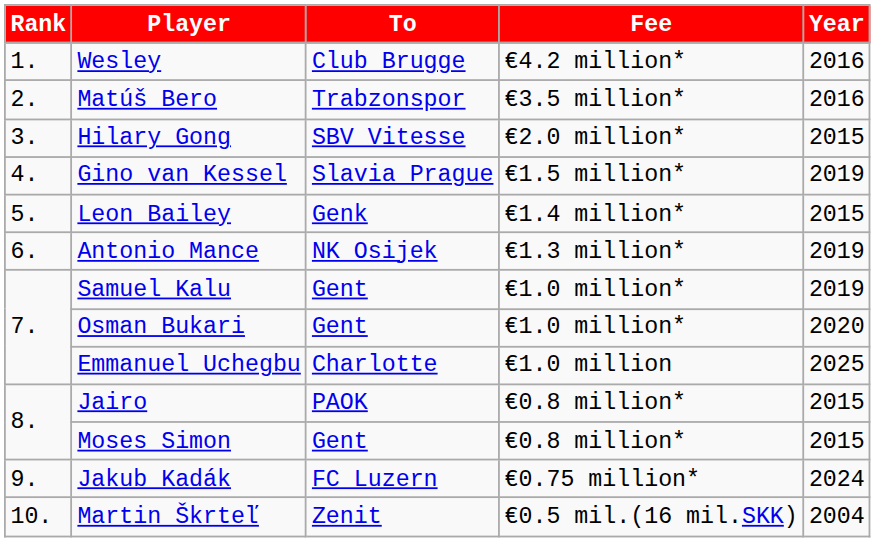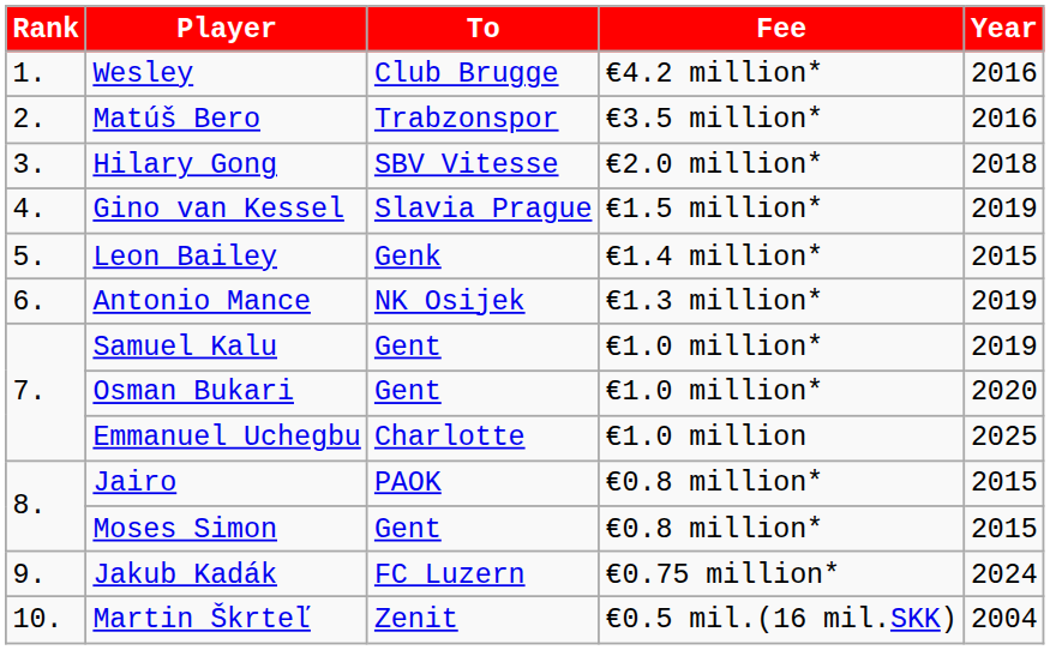 <table class="wikitable">
 <tr>
 <th style="color:white; background:red;">Rank</th>
 <th style="color:white; background:red;">Player</th>
 <th style="color:white; background:red;">To</th>
 <th style="color:white; background:red;">Fee</th>
 <th style="color:white; background:red;">Year</th>
 </tr>
 <tr>
 <td>1.</td>
 <td> <a href='#'>Wesley</a></td>
 <td> <a href='#'>Club Brugge</a></td>
 <td>€4.2 million*</td>
 <td>2016</td>
 </tr>
 <tr>
 <td>2.</td>
 <td> <a href='#'>Matúš Bero</a></td>
 <td> <a href='#'>Trabzonspor</a></td>
 <td>€3.5 million*</td>
 <td>2016</td>
 </tr>
 <tr>
 <td>3.</td>
 <td> <a href='#'>Hilary Gong</a></td>
 <td> <a href='#'>SBV Vitesse</a></td>
 <td>€2.0 million*</td>
-<td>2015</td>
+<td>2018</td>
 </tr>
 <tr>
 <td>4.</td>
 <td> <a href='#'>Gino van Kessel</a></td>
 <td> <a href='#'>Slavia Prague</a></td>
 <td>€1.5 million*</td>
 <td>2019</td>
 </tr>
 <tr>
 <td>5.</td>
 <td> <a href='#'>Leon Bailey</a></td>
 <td> <a href='#'>Genk</a></td>
 <td>€1.4 million*</td>
 <td>2015</td>
 </tr>
 <tr>
 <td>6.</td>
 <td> <a href='#'>Antonio Mance</a></td>
 <td> <a href='#'>NK Osijek</a></td>
 <td>€1.3 million*</td>
 <td>2019</td>
 </tr>
 <tr>
 <td rowspan="3">7.</td>
 <td> <a href='#'>Samuel Kalu</a></td>
 <td> <a href='#'>Gent</a></td>
 <td>€1.0 million*</td>
 <td>2019</td>
 </tr>
 <tr>
 <td> <a href='#'>Osman Bukari</a></td>
 <td> <a href='#'>Gent</a></td>
 <td>€1.0 million*</td>
 <td>2020</td>
 </tr>
 <tr>
 <td> <a href='#'>Emmanuel Uchegbu</a></td>
 <td> <a href='#'>Charlotte</a></td>
 <td>€1.0 million</td>
 <td>2025</td>
 </tr>
 <tr>
 <td rowspan="2">8.</td>
 <td> <a href='#'>Jairo</a></td>
 <td> <a href='#'>PAOK</a></td>
 <td>€0.8 million*</td>
 <td>2015</td>
 </tr>
 <tr>
 <td> <a href='#'>Moses Simon</a></td>
 <td> <a href='#'>Gent</a></td>
 <td>€0.8 million*</td>
 <td>2015</td>
 </tr>
 <tr>
 <td>9.</td>
 <td> <a href='#'>Jakub Kadák</a></td>
 <td> <a href='#'>FC Luzern</a></td>
 <td>€0.75 million*</td>
 <td>2024</td>
 </tr>
 <tr>
 <td>10.</td>
 <td> <a href='#'>Martin Škrteľ</a></td>
 <td> <a href='#'>Zenit</a></td>
 <td>€0.5 mil.(16 mil.<a href='#'>SKK</a>)</td>
 <td>2004</td>
 </tr>
 </table>
